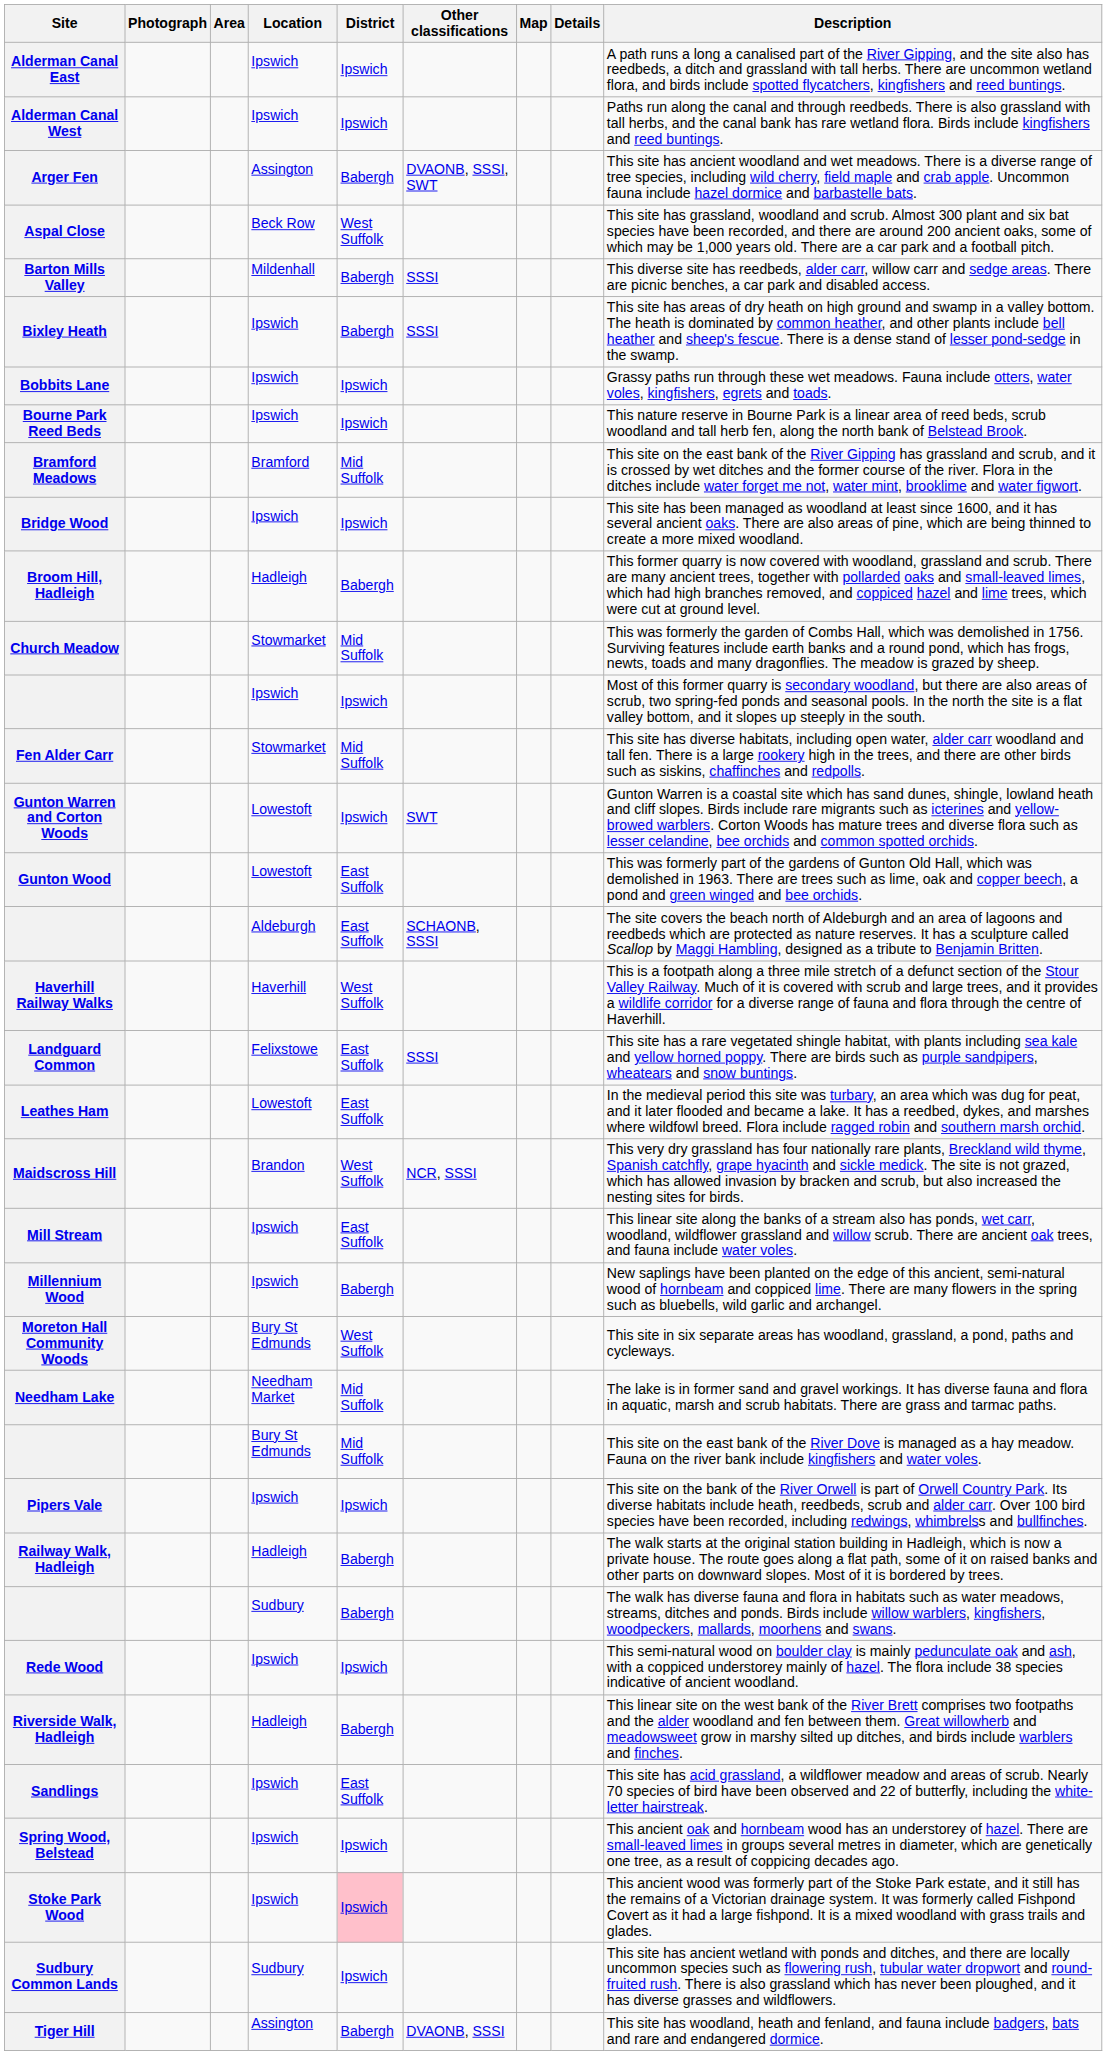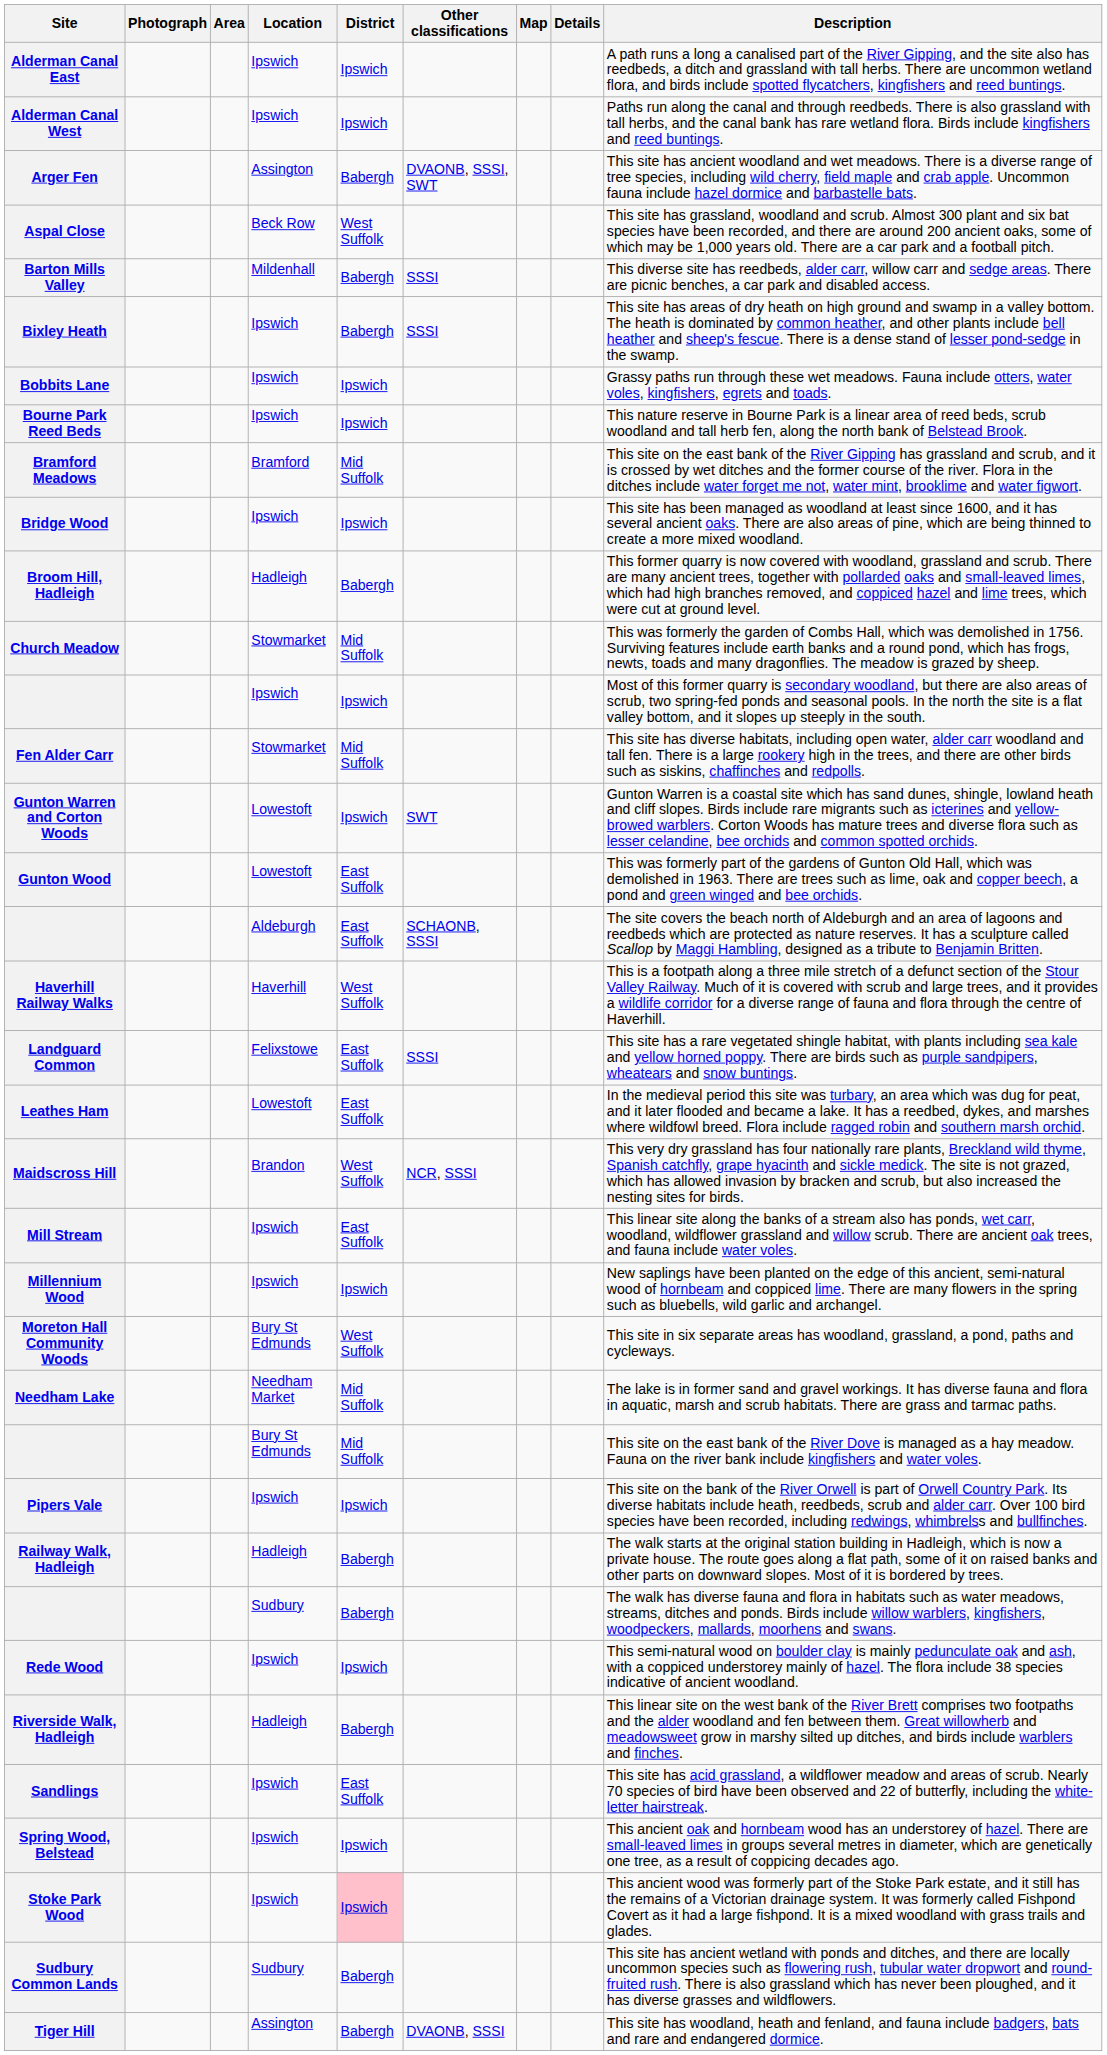 <table class="wikitable sortable plainrowheaders">
 <tr>
 <th scope="col">Site</th>
 <th scope="col" class="unsortable">Photograph</th>
 <th scope="col" data-sort-type="number">Area</th>
 <th scope="col">Location</th>
 <th scope="col">District</th>
 <th scope="col">Other classifications</th>
 <th scope="col" class="unsortable">Map</th>
 <th scope="col" class="unsortable">Details</th>
 <th scope="col" class="unsortable">Description</th>
 </tr>
 <tr>
 <th scope="row"><a href='#'>Alderman Canal East</a></th>
 <td></td>
 <td></td>
 <td><a href='#'>Ipswich</a><br> <br> </td>
 <td><a href='#'>Ipswich</a></td>
 <td></td>
 <td></td>
 <td></td>
 <td>A path runs a long a canalised part of the <a href='#'>River Gipping</a>, and the site also has reedbeds, a ditch and grassland with tall herbs. There are uncommon wetland flora, and birds include <a href='#'>spotted flycatchers</a>, <a href='#'>kingfishers</a> and <a href='#'>reed buntings</a>.</td>
 </tr>
 <tr>
 <th scope="row"><a href='#'>Alderman Canal West</a></th>
 <td></td>
 <td></td>
 <td><a href='#'>Ipswich</a><br> <br> </td>
 <td><a href='#'>Ipswich</a></td>
 <td></td>
 <td></td>
 <td></td>
 <td>Paths run along the canal and through reedbeds. There is also grassland with tall herbs, and the canal bank has rare wetland flora. Birds include <a href='#'>kingfishers</a> and <a href='#'>reed buntings</a>.</td>
 </tr>
 <tr>
 <th scope="row"><a href='#'>Arger Fen</a></th>
 <td></td>
 <td></td>
 <td><a href='#'>Assington</a><br> <br> </td>
 <td><a href='#'>Babergh</a></td>
 <td><a href='#'>DVAONB</a>, <a href='#'>SSSI</a>, <a href='#'>SWT</a></td>
 <td></td>
 <td> </td>
 <td>This site has ancient woodland and wet meadows. There is a diverse range of tree species, including <a href='#'>wild cherry</a>, <a href='#'>field maple</a> and <a href='#'>crab apple</a>. Uncommon fauna include <a href='#'>hazel dormice</a> and <a href='#'>barbastelle bats</a>.</td>
 </tr>
 <tr>
 <th scope="row"><a href='#'>Aspal Close</a></th>
 <td></td>
 <td></td>
 <td><a href='#'>Beck Row</a><br> <br> </td>
 <td><a href='#'>West Suffolk</a></td>
 <td></td>
 <td></td>
 <td></td>
 <td>This site has grassland, woodland and scrub. Almost 300 plant and six bat species have been recorded, and there are around 200 ancient oaks, some of which may be 1,000 years old. There are a car park and a football pitch.</td>
 </tr>
 <tr>
 <th scope="row"><a href='#'>Barton Mills Valley</a></th>
 <td></td>
 <td></td>
 <td><a href='#'>Mildenhall</a><br> <br> </td>
 <td><a href='#'>Babergh</a></td>
 <td><a href='#'>SSSI</a></td>
 <td></td>
 <td> </td>
 <td>This diverse site has reedbeds, <a href='#'>alder carr</a>, willow carr and <a href='#'>sedge areas</a>. There are picnic benches, a car park and disabled access.</td>
 </tr>
 <tr>
 <th scope="row"><a href='#'>Bixley Heath</a></th>
 <td></td>
 <td></td>
 <td><a href='#'>Ipswich</a><br> <br> </td>
 <td><a href='#'>Babergh</a></td>
 <td><a href='#'>SSSI</a></td>
 <td></td>
 <td></td>
 <td>This site has areas of dry heath on high ground and swamp in a valley bottom. The heath is dominated by <a href='#'>common heather</a>, and other plants include <a href='#'>bell heather</a> and <a href='#'>sheep's fescue</a>. There is a dense stand of <a href='#'>lesser pond-sedge</a> in the swamp.</td>
 </tr>
 <tr>
 <th scope="row"><a href='#'>Bobbits Lane</a></th>
 <td></td>
 <td></td>
 <td><a href='#'>Ipswich</a><br> <br> </td>
 <td><a href='#'>Ipswich</a></td>
 <td></td>
 <td></td>
 <td></td>
 <td>Grassy paths run through these wet meadows. Fauna include <a href='#'>otters</a>, <a href='#'>water voles</a>, <a href='#'>kingfishers</a>, <a href='#'>egrets</a> and <a href='#'>toads</a>.</td>
 </tr>
 <tr>
 <th scope="row"><a href='#'>Bourne Park Reed Beds</a></th>
 <td></td>
 <td></td>
 <td><a href='#'>Ipswich</a><br> <br> </td>
 <td><a href='#'>Ipswich</a></td>
 <td></td>
 <td></td>
 <td></td>
 <td>This nature reserve in Bourne Park is a linear area of reed beds, scrub woodland and tall herb fen, along the north bank of <a href='#'>Belstead Brook</a>.</td>
 </tr>
 <tr>
 <th scope="row"><a href='#'>Bramford Meadows</a></th>
 <td></td>
 <td></td>
 <td><a href='#'>Bramford</a><br> <br> </td>
 <td><a href='#'>Mid Suffolk</a></td>
 <td></td>
 <td></td>
 <td></td>
 <td>This site on the east bank of the <a href='#'>River Gipping</a> has grassland and scrub, and it is crossed by wet ditches and the former course of the river. Flora in the ditches include <a href='#'>water forget me not</a>, <a href='#'>water mint</a>, <a href='#'>brooklime</a> and <a href='#'>water figwort</a>.</td>
 </tr>
 <tr>
 <th scope="row"><a href='#'>Bridge Wood</a></th>
 <td></td>
 <td></td>
 <td><a href='#'>Ipswich</a><br> <br> </td>
 <td><a href='#'>Ipswich</a></td>
 <td></td>
 <td></td>
 <td></td>
 <td>This site has been managed as woodland at least since 1600, and it has several ancient <a href='#'>oaks</a>. There are also areas of pine, which are being thinned to create a more mixed woodland.</td>
 </tr>
 <tr>
 <th scope="row"><a href='#'>Broom Hill, Hadleigh</a></th>
 <td></td>
 <td></td>
 <td><a href='#'>Hadleigh</a><br> <br> </td>
 <td><a href='#'>Babergh</a></td>
 <td></td>
 <td></td>
 <td></td>
 <td>This former quarry is now covered with woodland, grassland and scrub. There are many ancient trees, together with <a href='#'>pollarded</a> <a href='#'>oaks</a> and <a href='#'>small-leaved limes</a>, which had high branches removed, and <a href='#'>coppiced</a> <a href='#'>hazel</a> and <a href='#'>lime</a> trees, which were cut at ground level.</td>
 </tr>
 <tr>
 <th scope="row"><a href='#'>Church Meadow</a></th>
 <td></td>
 <td></td>
 <td><a href='#'>Stowmarket</a><br> <br> </td>
 <td><a href='#'>Mid Suffolk</a></td>
 <td></td>
 <td></td>
 <td></td>
 <td>This was formerly the garden of Combs Hall, which was demolished in 1756. Surviving features include earth banks and a round pond, which has frogs, newts, toads and many dragonflies. The meadow is grazed by sheep.</td>
 </tr>
 <tr>
 <th scope="row"></th>
 <td></td>
 <td></td>
 <td><a href='#'>Ipswich</a><br> <br> </td>
 <td><a href='#'>Ipswich</a></td>
 <td></td>
 <td></td>
 <td></td>
 <td>Most of this former quarry is <a href='#'>secondary woodland</a>, but there are also areas of scrub, two spring-fed ponds and seasonal pools. In the north the site is a flat valley bottom, and it slopes up steeply in the south.</td>
 </tr>
 <tr>
 <th scope="row"><a href='#'>Fen Alder Carr</a></th>
 <td></td>
 <td></td>
 <td><a href='#'>Stowmarket</a><br> <br> </td>
 <td><a href='#'>Mid Suffolk</a></td>
 <td></td>
 <td></td>
 <td></td>
 <td>This site has diverse habitats, including open water, <a href='#'>alder carr</a> woodland and tall fen. There is a large <a href='#'>rookery</a> high in the trees, and there are other birds such as siskins, <a href='#'>chaffinches</a> and <a href='#'>redpolls</a>.</td>
 </tr>
 <tr>
 <th scope="row"><a href='#'>Gunton Warren and Corton Woods</a></th>
 <td></td>
 <td></td>
 <td><a href='#'>Lowestoft</a><br> <br> </td>
 <td><a href='#'>Ipswich</a></td>
 <td><a href='#'>SWT</a></td>
 <td></td>
 <td></td>
 <td>Gunton Warren is a coastal site which has sand dunes, shingle, lowland heath and cliff slopes. Birds include rare migrants such as <a href='#'>icterines</a> and <a href='#'>yellow-browed warblers</a>. Corton Woods has mature trees and diverse flora such as <a href='#'>lesser celandine</a>, <a href='#'>bee orchids</a> and <a href='#'>common spotted orchids</a>.</td>
 </tr>
 <tr>
 <th scope="row"><a href='#'>Gunton Wood</a></th>
 <td></td>
 <td></td>
 <td><a href='#'>Lowestoft</a><br> <br> </td>
 <td><a href='#'>East Suffolk</a></td>
 <td></td>
 <td></td>
 <td></td>
 <td>This was formerly part of the gardens of Gunton Old Hall, which was demolished in 1963. There are trees such as lime, oak and <a href='#'>copper beech</a>, a pond and <a href='#'>green winged</a> and <a href='#'>bee orchids</a>.</td>
 </tr>
 <tr>
 <th scope="row"></th>
 <td></td>
 <td></td>
 <td><a href='#'>Aldeburgh</a><br> <br> </td>
 <td><a href='#'>East Suffolk</a></td>
 <td><a href='#'>SCHAONB</a>, <a href='#'>SSSI</a></td>
 <td></td>
 <td></td>
 <td>The site covers the beach north of Aldeburgh and an area of lagoons and reedbeds which are protected as nature reserves. It has a sculpture called <em>Scallop</em> by <a href='#'>Maggi Hambling</a>, designed as a tribute to <a href='#'>Benjamin Britten</a>.</td>
 </tr>
 <tr>
 <th scope="row"><a href='#'>Haverhill Railway Walks</a></th>
 <td></td>
 <td></td>
 <td><a href='#'>Haverhill</a><br> <br> </td>
 <td><a href='#'>West Suffolk</a></td>
 <td></td>
 <td></td>
 <td></td>
 <td>This is a footpath along a three mile stretch of a defunct section of the <a href='#'>Stour Valley Railway</a>. Much of it is covered with scrub and large trees, and it provides a <a href='#'>wildlife corridor</a> for a diverse range of fauna and flora through the centre of Haverhill.</td>
 </tr>
 <tr>
 <th scope="row"><a href='#'>Landguard Common</a></th>
 <td></td>
 <td></td>
 <td><a href='#'>Felixstowe</a><br> <br> </td>
 <td><a href='#'>East Suffolk</a></td>
 <td><a href='#'>SSSI</a></td>
 <td></td>
 <td></td>
 <td>This site has a rare vegetated shingle habitat, with plants including <a href='#'>sea kale</a> and <a href='#'>yellow horned poppy</a>. There are birds such as <a href='#'>purple sandpipers</a>, <a href='#'>wheatears</a> and <a href='#'>snow buntings</a>.</td>
 </tr>
 <tr>
 <th scope="row"><a href='#'>Leathes Ham</a></th>
 <td></td>
 <td></td>
 <td><a href='#'>Lowestoft</a><br> <br> </td>
 <td><a href='#'>East Suffolk</a></td>
 <td></td>
 <td></td>
 <td></td>
 <td>In the medieval period this site was <a href='#'>turbary</a>, an area which was dug for peat, and it later flooded and became a lake. It has a reedbed, dykes, and marshes where wildfowl breed. Flora include <a href='#'>ragged robin</a> and <a href='#'>southern marsh orchid</a>.</td>
 </tr>
 <tr>
 <th scope="row"><a href='#'>Maidscross Hill</a></th>
 <td></td>
 <td></td>
 <td><a href='#'>Brandon</a><br> <br> </td>
 <td><a href='#'>West Suffolk</a></td>
 <td><a href='#'>NCR</a>, <a href='#'>SSSI</a></td>
 <td></td>
 <td></td>
 <td>This very dry grassland has four nationally rare plants, <a href='#'>Breckland wild thyme</a>, <a href='#'>Spanish catchfly</a>, <a href='#'>grape hyacinth</a> and <a href='#'>sickle medick</a>. The site is not grazed, which has allowed invasion by bracken and scrub, but also increased the nesting sites for birds.</td>
 </tr>
 <tr>
 <th scope="row"><a href='#'>Mill Stream</a></th>
 <td></td>
 <td></td>
 <td><a href='#'>Ipswich</a><br> <br> </td>
 <td><a href='#'>East Suffolk</a></td>
 <td></td>
 <td></td>
 <td></td>
 <td>This linear site along the banks of a stream also has ponds, <a href='#'>wet carr</a>, woodland, wildflower grassland and <a href='#'>willow</a> scrub. There are ancient <a href='#'>oak</a> trees, and fauna include <a href='#'>water voles</a>.</td>
 </tr>
 <tr>
 <th scope="row"><a href='#'>Millennium Wood</a></th>
 <td></td>
 <td></td>
 <td><a href='#'>Ipswich</a><br> <br> </td>
-<td><a href='#'>Babergh</a></td>
+<td><a href='#'>Ipswich</a></td>
 <td></td>
 <td></td>
 <td></td>
 <td>New saplings have been planted on the edge of this ancient, semi-natural wood of <a href='#'>hornbeam</a> and coppiced <a href='#'>lime</a>. There are many flowers in the spring such as bluebells, wild garlic and archangel.</td>
 </tr>
 <tr>
 <th scope="row"><a href='#'>Moreton Hall Community Woods</a></th>
 <td></td>
 <td></td>
 <td><a href='#'>Bury St Edmunds</a><br> <br> </td>
 <td><a href='#'>West Suffolk</a></td>
 <td></td>
 <td></td>
 <td></td>
 <td>This site in six separate areas has woodland, grassland, a pond, paths and cycleways.</td>
 </tr>
 <tr>
 <th scope="row"><a href='#'>Needham Lake</a></th>
 <td></td>
 <td></td>
 <td><a href='#'>Needham Market</a><br> <br> </td>
 <td><a href='#'>Mid Suffolk</a></td>
 <td></td>
 <td></td>
 <td></td>
 <td>The lake is in former sand and gravel workings. It has diverse fauna and flora in aquatic, marsh and scrub habitats. There are grass and tarmac paths.</td>
 </tr>
 <tr>
 <th scope="row"></th>
 <td></td>
 <td></td>
 <td><a href='#'>Bury St Edmunds</a><br> <br> </td>
 <td><a href='#'>Mid Suffolk</a></td>
 <td></td>
 <td></td>
 <td></td>
 <td>This site on the east bank of the <a href='#'>River Dove</a> is managed as a hay meadow. Fauna on the river bank include <a href='#'>kingfishers</a> and <a href='#'>water voles</a>.</td>
 </tr>
 <tr>
 <th scope="row"><a href='#'>Pipers Vale</a></th>
 <td></td>
 <td></td>
 <td><a href='#'>Ipswich</a><br> <br> </td>
 <td><a href='#'>Ipswich</a></td>
 <td></td>
 <td></td>
 <td></td>
 <td>This site on the bank of the <a href='#'>River Orwell</a> is part of <a href='#'>Orwell Country Park</a>. Its diverse habitats include heath, reedbeds, scrub and <a href='#'>alder carr</a>. Over 100 bird species have been recorded, including <a href='#'>redwings</a>, <a href='#'>whimbrels</a>s and <a href='#'>bullfinches</a>.</td>
 </tr>
 <tr>
 <th scope="row"><a href='#'>Railway Walk, Hadleigh</a></th>
 <td></td>
 <td></td>
 <td><a href='#'>Hadleigh</a><br> <br> </td>
 <td><a href='#'>Babergh</a></td>
 <td></td>
 <td></td>
 <td></td>
 <td>The walk starts at the original station building in Hadleigh, which is now a private house. The route goes along a flat path, some of it on raised banks and other parts on downward slopes. Most of it is bordered by trees.</td>
 </tr>
 <tr>
 <th scope="row"></th>
 <td></td>
 <td></td>
 <td><a href='#'>Sudbury</a><br> <br> </td>
 <td><a href='#'>Babergh</a></td>
 <td></td>
 <td></td>
 <td></td>
 <td>The walk has diverse fauna and flora in habitats such as water meadows, streams, ditches and ponds. Birds include <a href='#'>willow warblers</a>, <a href='#'>kingfishers</a>, <a href='#'>woodpeckers</a>, <a href='#'>mallards</a>, <a href='#'>moorhens</a> and <a href='#'>swans</a>.</td>
 </tr>
 <tr>
 <th scope="row"><a href='#'>Rede Wood</a></th>
 <td></td>
 <td></td>
 <td><a href='#'>Ipswich</a><br> <br> </td>
 <td><a href='#'>Ipswich</a></td>
 <td></td>
 <td></td>
 <td></td>
 <td>This semi-natural wood on <a href='#'>boulder clay</a> is mainly <a href='#'>pedunculate oak</a> and <a href='#'>ash</a>, with a coppiced understorey mainly of <a href='#'>hazel</a>. The flora include 38 species indicative of ancient woodland.</td>
 </tr>
 <tr>
 <th scope="row"><a href='#'>Riverside Walk, Hadleigh</a></th>
 <td></td>
 <td></td>
 <td><a href='#'>Hadleigh</a><br> <br> </td>
 <td><a href='#'>Babergh</a></td>
 <td></td>
 <td></td>
 <td></td>
 <td>This linear site on the west bank of the <a href='#'>River Brett</a> comprises two footpaths and the <a href='#'>alder</a> woodland and fen between them. <a href='#'>Great willowherb</a> and <a href='#'>meadowsweet</a> grow in marshy silted up ditches, and birds include <a href='#'>warblers</a> and <a href='#'>finches</a>.</td>
 </tr>
 <tr>
 <th scope="row"><a href='#'>Sandlings</a></th>
 <td></td>
 <td></td>
 <td><a href='#'>Ipswich</a><br> <br> </td>
 <td><a href='#'>East Suffolk</a></td>
 <td></td>
 <td></td>
 <td></td>
 <td>This site has <a href='#'>acid grassland</a>, a wildflower meadow and areas of scrub. Nearly 70 species of bird have been observed and 22 of butterfly, including the <a href='#'>white-letter hairstreak</a>.</td>
 </tr>
 <tr>
 <th scope="row"><a href='#'>Spring Wood, Belstead</a></th>
 <td></td>
 <td></td>
 <td><a href='#'>Ipswich</a><br> <br> </td>
 <td><a href='#'>Ipswich</a></td>
 <td></td>
 <td></td>
 <td></td>
 <td>This ancient <a href='#'>oak</a> and <a href='#'>hornbeam</a> wood has an understorey of <a href='#'>hazel</a>. There are <a href='#'>small-leaved limes</a> in groups several metres in diameter, which are genetically one tree, as a result of coppicing decades ago.</td>
 </tr>
 <tr>
 <th scope="row"><a href='#'>Stoke Park Wood</a></th>
 <td></td>
 <td></td>
 <td><a href='#'>Ipswich</a><br> <br> </td>
 <td style="background: pink;"><a href='#'>Ipswich</a></td>
 <td></td>
 <td></td>
 <td></td>
 <td>This ancient wood was formerly part of the Stoke Park estate, and it still has the remains of a Victorian drainage system. It was formerly called Fishpond Covert as it had a large fishpond. It is a mixed woodland with grass trails and glades.</td>
 </tr>
 <tr>
 <th scope="row"><a href='#'>Sudbury Common Lands</a></th>
 <td></td>
 <td></td>
 <td><a href='#'>Sudbury</a><br> <br> </td>
-<td><a href='#'>Ipswich</a></td>
+<td><a href='#'>Babergh</a></td>
 <td></td>
 <td></td>
 <td></td>
 <td>This site has ancient wetland with ponds and ditches, and there are locally uncommon species such as <a href='#'>flowering rush</a>, <a href='#'>tubular water dropwort</a> and <a href='#'>round-fruited rush</a>. There is also grassland which has never been ploughed, and it has diverse grasses and wildflowers.</td>
 </tr>
 <tr>
 <th scope="row"><a href='#'>Tiger Hill</a></th>
 <td></td>
 <td></td>
 <td><a href='#'>Assington</a><br> <br> </td>
 <td><a href='#'>Babergh</a></td>
 <td><a href='#'>DVAONB</a>, <a href='#'>SSSI</a></td>
 <td></td>
 <td> </td>
 <td>This site has woodland, heath and fenland, and fauna include <a href='#'>badgers</a>, <a href='#'>bats</a> and rare and endangered <a href='#'>dormice</a>.</td>
 </tr>
 </table>
